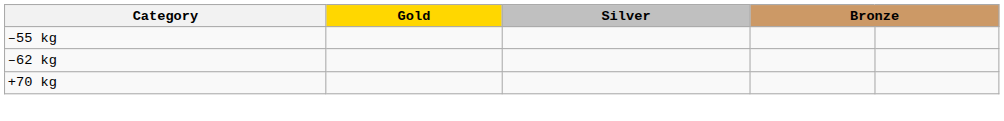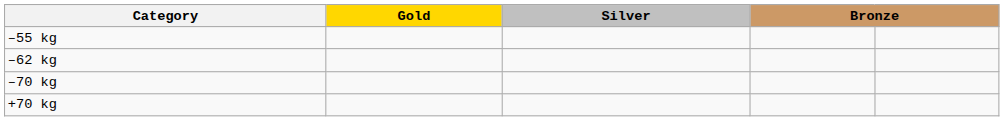 <table class=wikitable width=75%>
 <tr>
 <th>Category</th>
 <th style="background: gold">Gold</th>
 <th style="background: silver">Silver</th>
 <th style="background: #cc9966" colspan=2>Bronze</th>
 </tr>
 <tr>
 <td>–55 kg</td>
 <td></td>
 <td></td>
 <td></td>
 <td></td>
 </tr>
 <tr>
 <td>–62 kg</td>
 <td></td>
 <td></td>
 <td></td>
 <td></td>
 </tr>
 <tr>
+<td>–70 kg</td>
+<td></td>
+<td></td>
+<td></td>
+<td></td>
+</tr>
+<tr>
 <td>+70 kg</td>
 <td></td>
 <td></td>
 <td></td>
 <td></td>
 </tr>
 </table>
